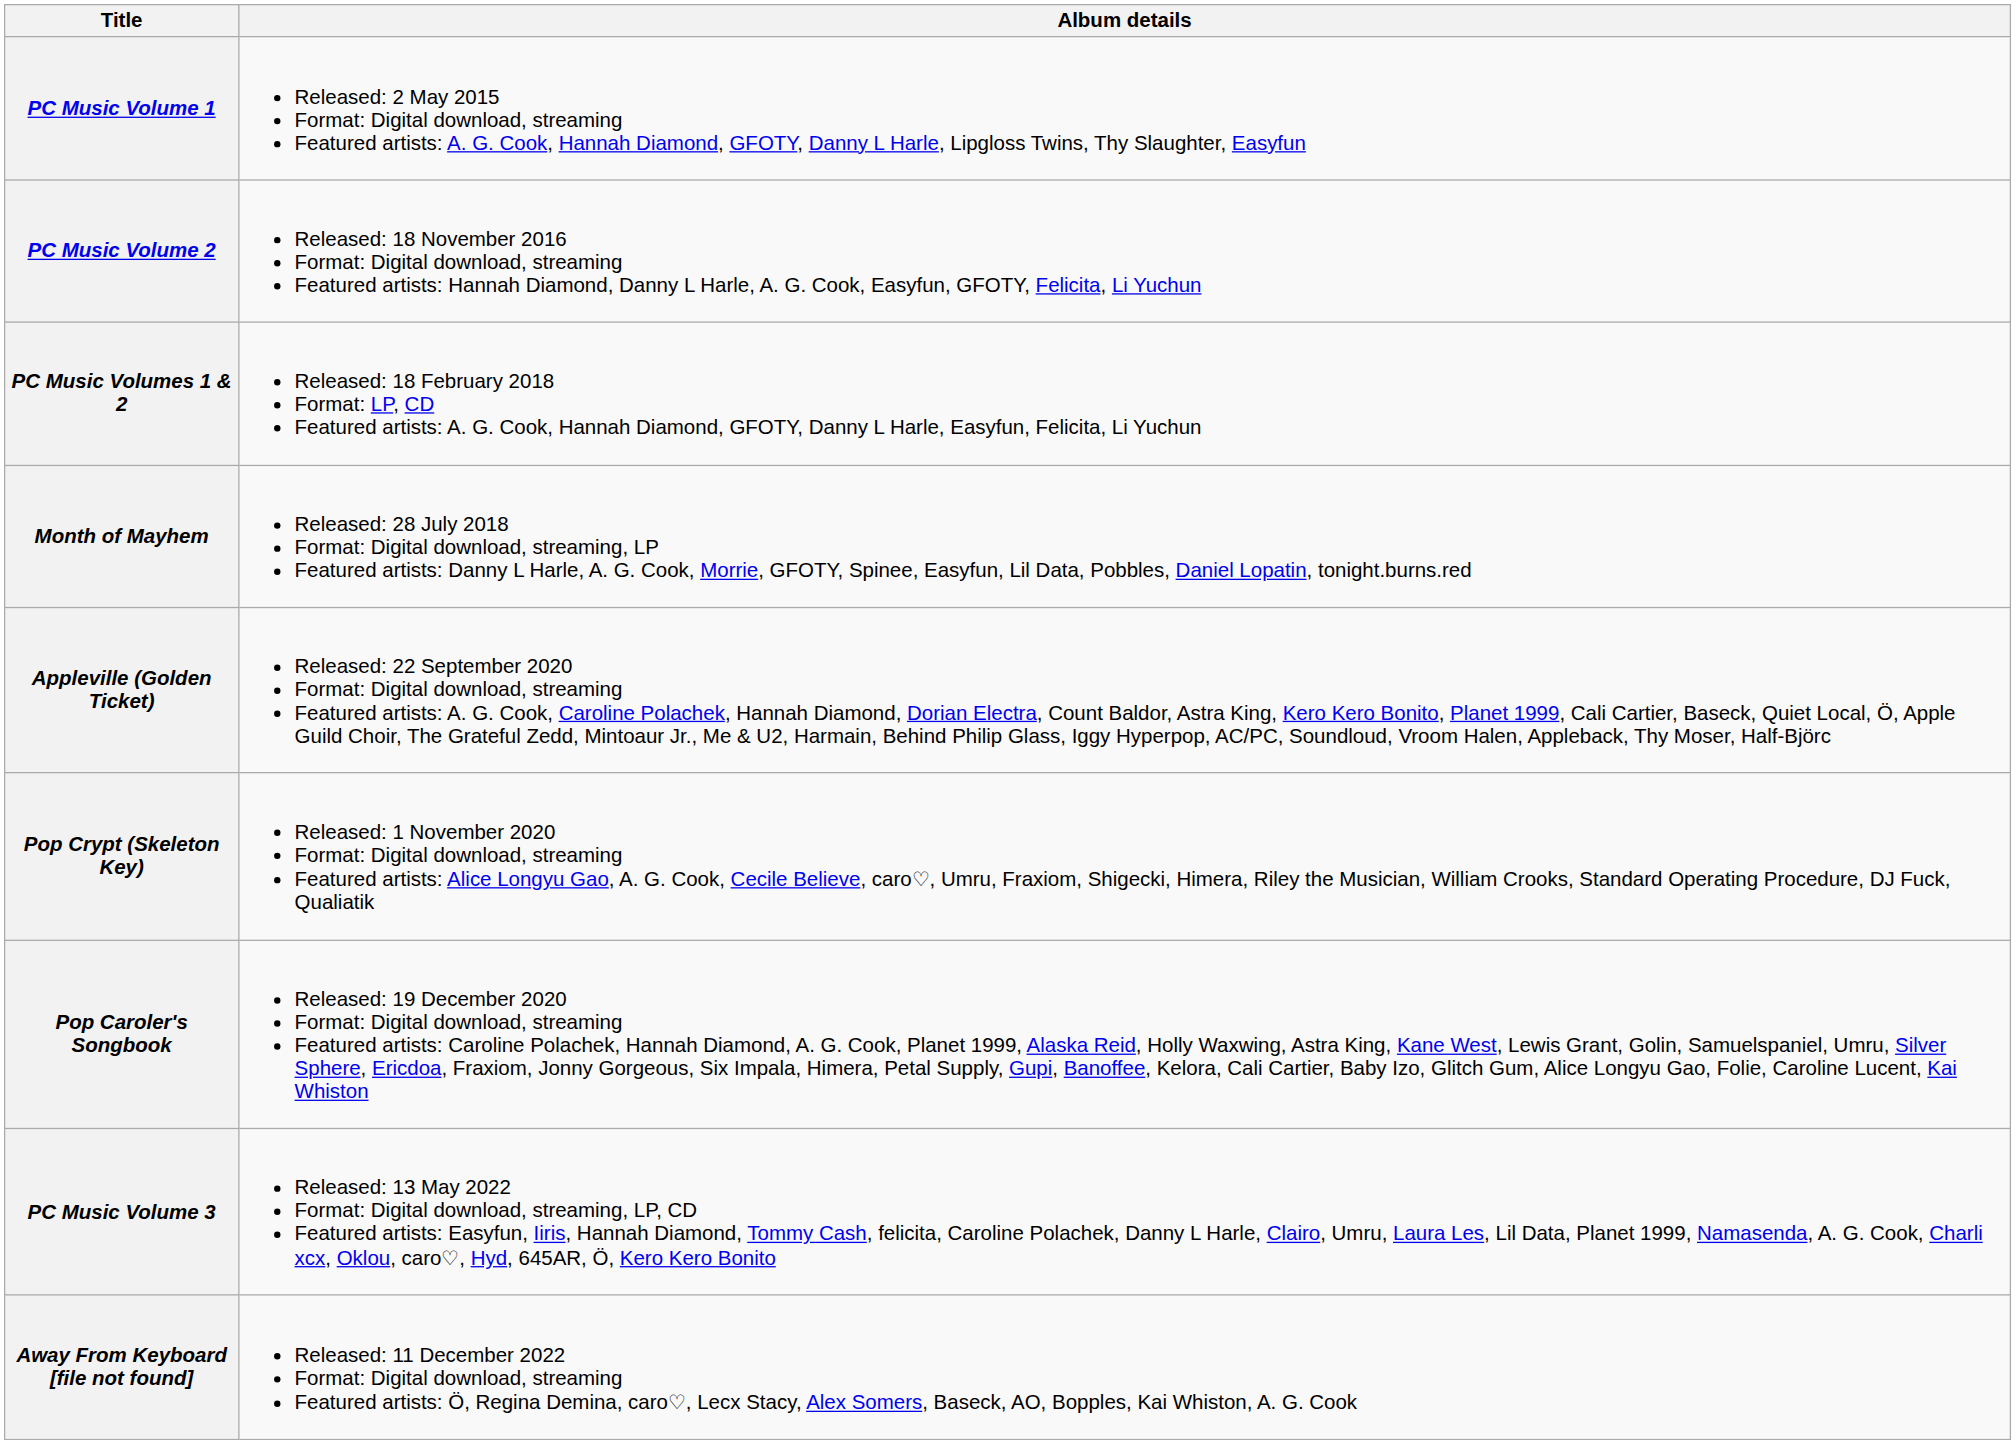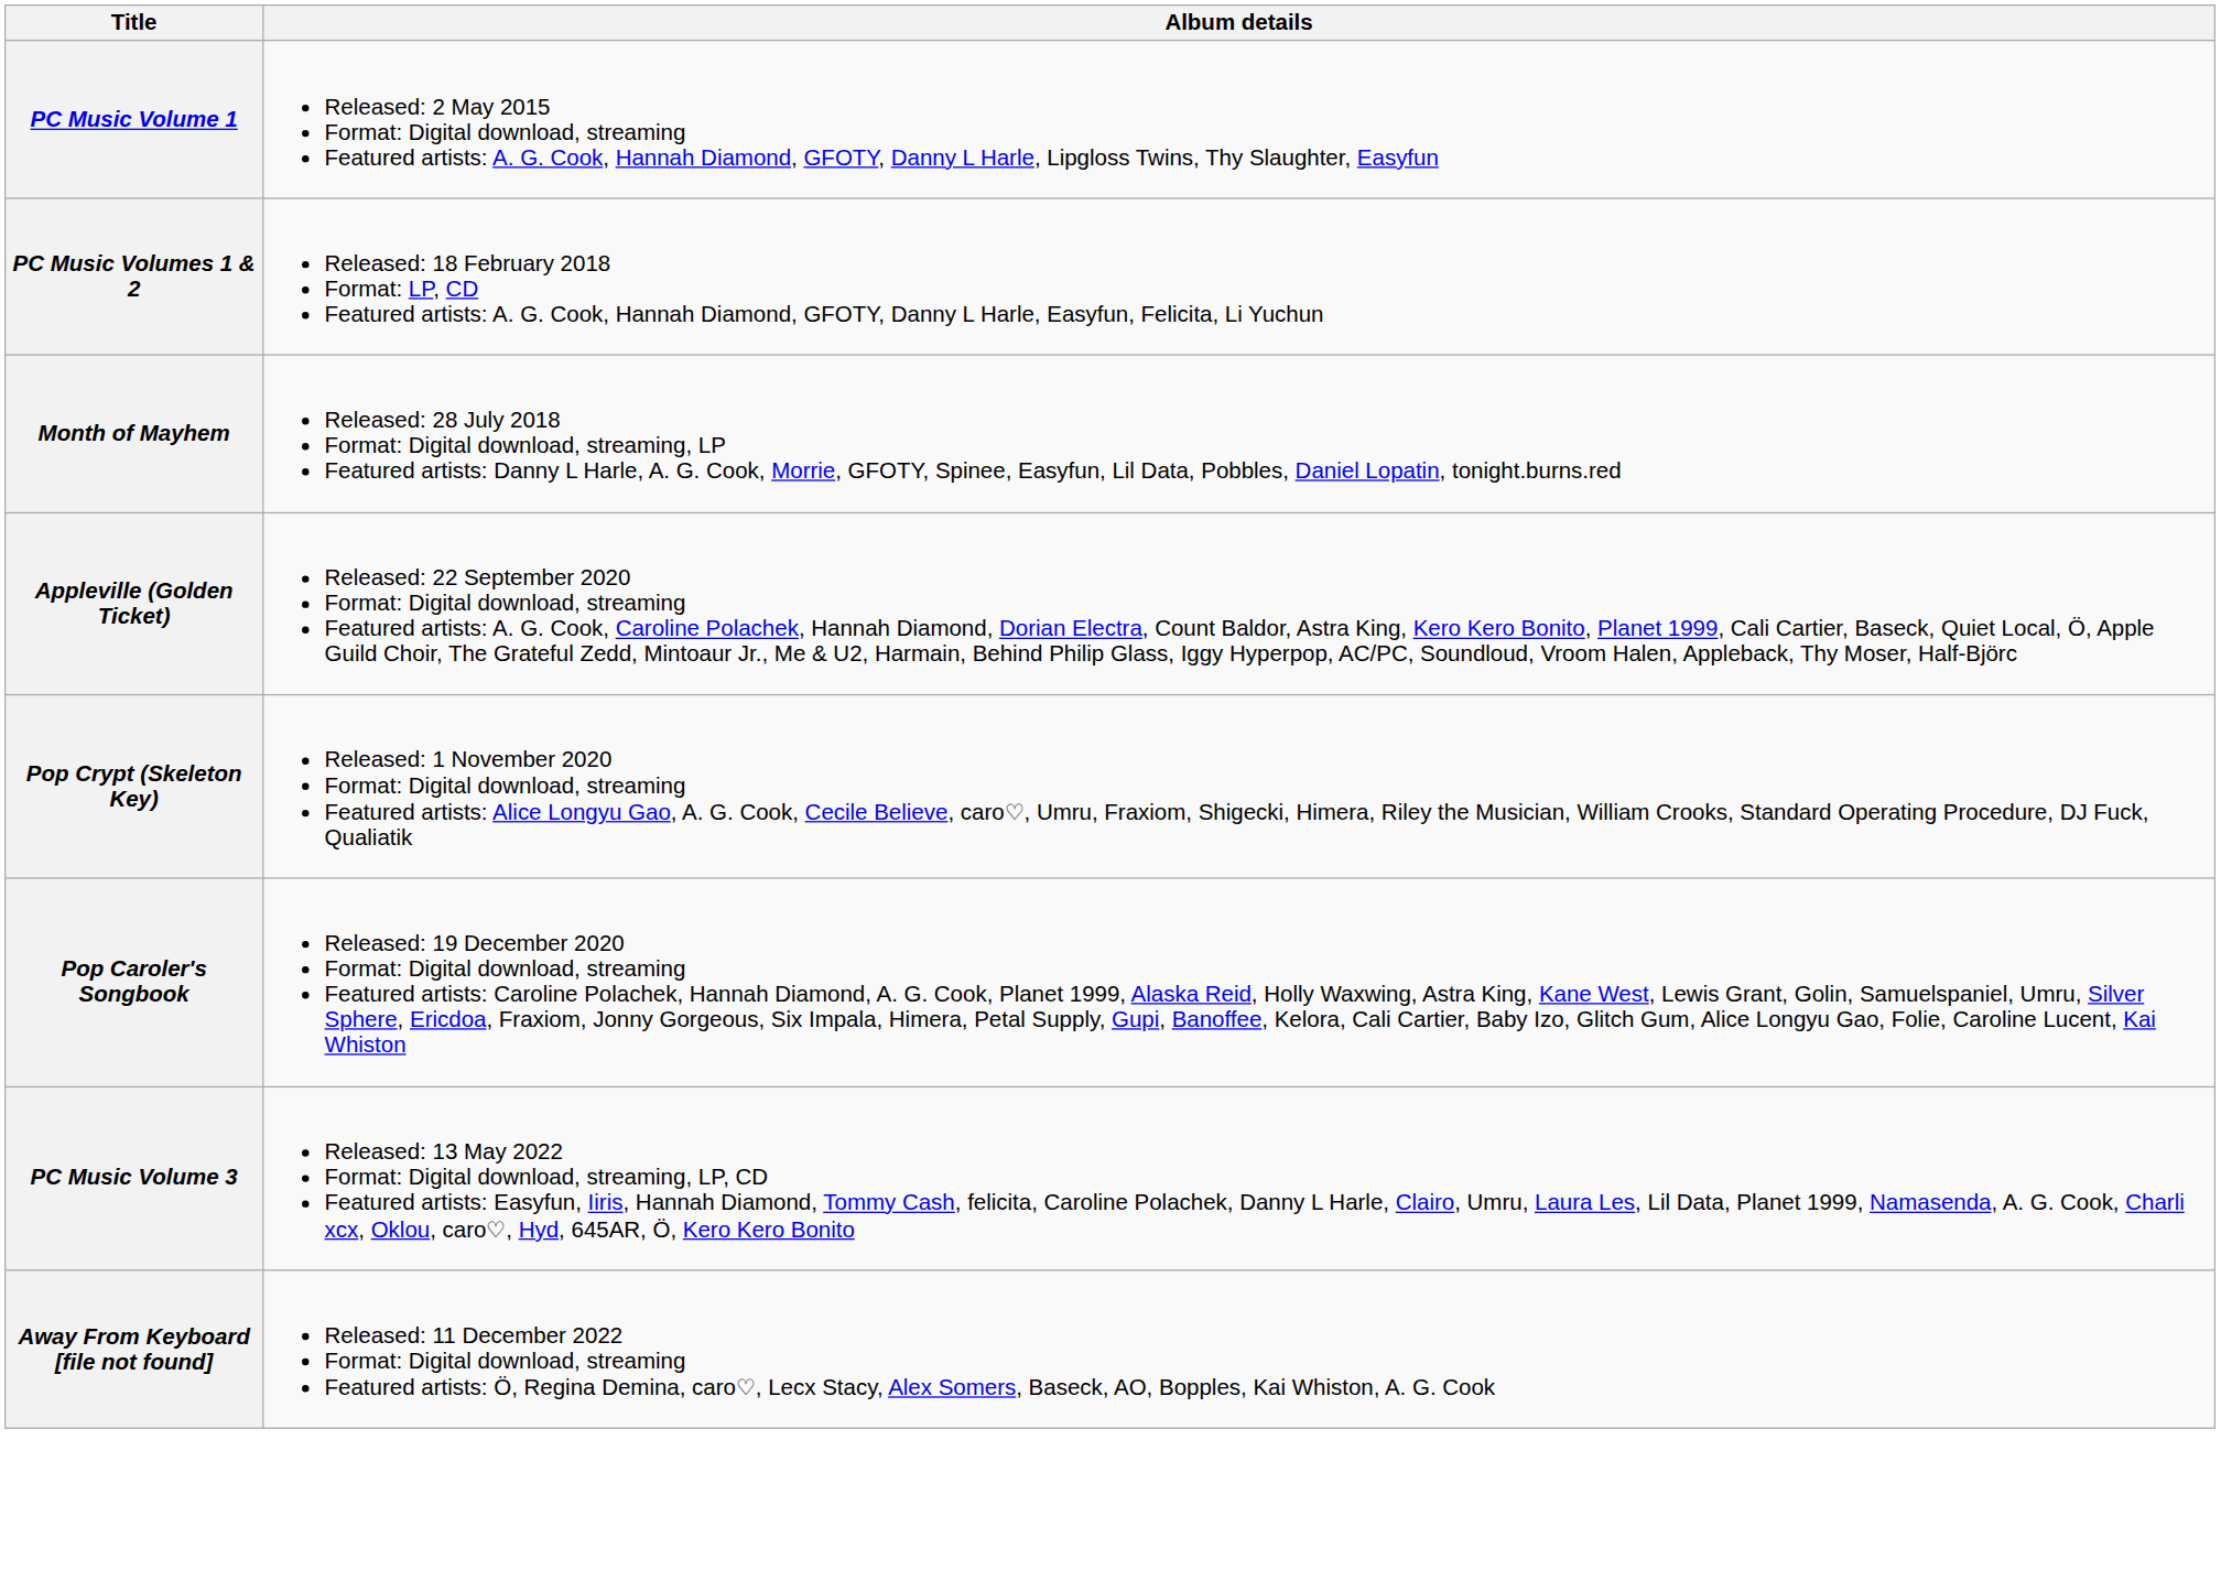 <table class="wikitable plainrowheaders">
 <tr>
 <th>Title</th>
 <th>Album details</th>
 </tr>
 <tr>
 <th scope="row"><em><a href='#'>PC Music Volume 1</a></em></th>
 <td><br><ul><li>Released: 2 May 2015</li><li>Format: Digital download, streaming</li><li>Featured artists: <a href='#'>A. G. Cook</a>, <a href='#'>Hannah Diamond</a>, <a href='#'>GFOTY</a>, <a href='#'>Danny L Harle</a>, Lipgloss Twins, Thy Slaughter, <a href='#'>Easyfun</a></li></ul></td>
-</tr>
-<tr>
-<th scope="row"><em><a href='#'>PC Music Volume 2</a></em></th>
-<td><br><ul><li>Released: 18 November 2016</li><li>Format: Digital download, streaming</li><li>Featured artists: Hannah Diamond, Danny L Harle, A. G. Cook, Easyfun, GFOTY, <a href='#'>Felicita</a>, <a href='#'>Li Yuchun</a></li></ul></td>
 </tr>
 <tr>
 <th scope="row"><em>PC Music Volumes 1 & 2</em></th>
 <td><br><ul><li>Released: 18 February 2018</li><li>Format: <a href='#'>LP</a>, <a href='#'>CD</a></li><li>Featured artists: A. G. Cook, Hannah Diamond, GFOTY, Danny L Harle, Easyfun, Felicita, Li Yuchun</li></ul></td>
 </tr>
 <tr>
 <th scope="row"><em>Month of Mayhem</em></th>
 <td><br><ul><li>Released: 28 July 2018</li><li>Format: Digital download, streaming, LP</li><li>Featured artists: Danny L Harle, A. G. Cook, <a href='#'>Morrie</a>, GFOTY, Spinee, Easyfun, Lil Data, Pobbles, <a href='#'>Daniel Lopatin</a>, tonight.burns.red</li></ul></td>
 </tr>
 <tr>
 <th scope="row"><em>Appleville (Golden Ticket)</em></th>
 <td><br><ul><li>Released: 22 September 2020</li><li>Format: Digital download, streaming</li><li>Featured artists: A. G. Cook, <a href='#'>Caroline Polachek</a>, Hannah Diamond, <a href='#'>Dorian Electra</a>, Count Baldor, Astra King, <a href='#'>Kero Kero Bonito</a>, <a href='#'>Planet 1999</a>, Cali Cartier, Baseck, Quiet Local, Ö, Apple Guild Choir, The Grateful Zedd, Mintoaur Jr., Me & U2, Harmain, Behind Philip Glass, Iggy Hyperpop, AC/PC, Soundloud, Vroom Halen, Appleback, Thy Moser, Half-Björc</li></ul></td>
 </tr>
 <tr>
 <th scope="row"><em>Pop Crypt (Skeleton Key)</em></th>
 <td><br><ul><li>Released: 1 November 2020</li><li>Format: Digital download, streaming</li><li>Featured artists: <a href='#'>Alice Longyu Gao</a>, A. G. Cook, <a href='#'>Cecile Believe</a>, caro♡, Umru, Fraxiom, Shigecki, Himera, Riley the Musician, William Crooks, Standard Operating Procedure, DJ Fuck, Qualiatik</li></ul></td>
 </tr>
 <tr>
 <th scope="row"><em>Pop Caroler's Songbook</em></th>
 <td><br><ul><li>Released: 19 December 2020</li><li>Format: Digital download, streaming</li><li>Featured artists: Caroline Polachek, Hannah Diamond, A. G. Cook, Planet 1999, <a href='#'>Alaska Reid</a>, Holly Waxwing, Astra King, <a href='#'>Kane West</a>, Lewis Grant, Golin, Samuelspaniel, Umru, <a href='#'>Silver Sphere</a>, <a href='#'>Ericdoa</a>, Fraxiom, Jonny Gorgeous, Six Impala, Himera, Petal Supply, <a href='#'>Gupi</a>, <a href='#'>Banoffee</a>, Kelora, Cali Cartier, Baby Izo, Glitch Gum, Alice Longyu Gao, Folie, Caroline Lucent, <a href='#'>Kai Whiston</a></li></ul></td>
 </tr>
 <tr>
 <th scope="row"><em>PC Music Volume 3</em></th>
 <td><br><ul><li>Released: 13 May 2022</li><li>Format: Digital download, streaming, LP, CD</li><li>Featured artists: Easyfun, <a href='#'>Iiris</a>, Hannah Diamond, <a href='#'>Tommy Cash</a>, felicita, Caroline Polachek, Danny L Harle, <a href='#'>Clairo</a>, Umru, <a href='#'>Laura Les</a>, Lil Data, Planet 1999, <a href='#'>Namasenda</a>, A. G. Cook, <a href='#'>Charli xcx</a>, <a href='#'>Oklou</a>, caro♡, <a href='#'>Hyd</a>, 645AR, Ö, <a href='#'>Kero Kero Bonito</a></li></ul></td>
 </tr>
 <tr>
 <th scope="row"><em>Away From Keyboard [file not found]</em></th>
 <td><br><ul><li>Released: 11 December 2022</li><li>Format: Digital download, streaming</li><li>Featured artists: Ö, Regina Demina, caro♡, Lecx Stacy, <a href='#'>Alex Somers</a>, Baseck, AO, Bopples, Kai Whiston, A. G. Cook</li></ul></td>
 </tr>
 </table>
